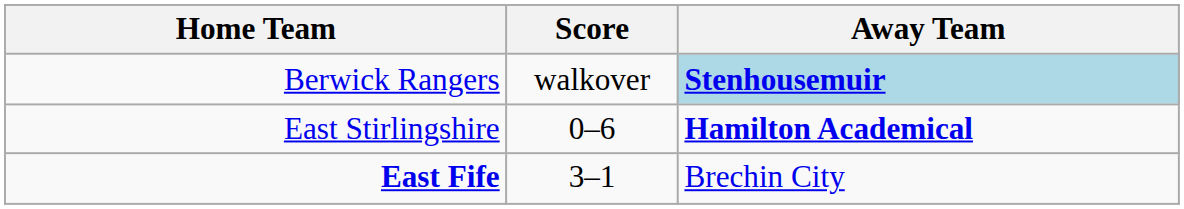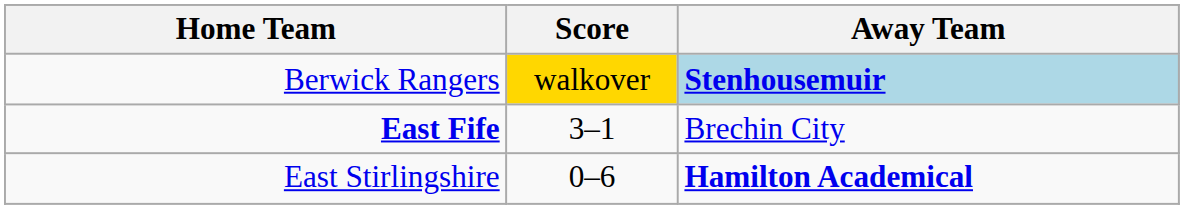 <table class="wikitable" style="border-collapse: collapse;">
 <tr>
 <th align="right" width="250">Home Team</th>
 <th align="center" width="80"> Score </th>
 <th align="left" width="250">Away Team</th>
 </tr>
 <tr>
 <td style="text-align: right;"><a href='#'>Berwick Rangers</a></td>
-<td style="text-align: center;">walkover</td>
+<td style="background: gold; text-align: center;">walkover</td>
 <td style="background: lightblue; text-align: left;"><strong><a href='#'>Stenhousemuir</a></strong></td>
+</tr>
+<tr>
+<td style="text-align: right;"><strong><a href='#'>East Fife</a></strong></td>
+<td style="text-align: center;">3–1</td>
+<td style="text-align: left;"><a href='#'>Brechin City</a></td>
 </tr>
 <tr>
 <td style="text-align: right;"><a href='#'>East Stirlingshire</a></td>
 <td style="text-align: center;">0–6</td>
 <td style="text-align: left;"><strong><a href='#'>Hamilton Academical</a></strong></td>
 </tr>
-<tr>
-<td style="text-align: right;"><strong><a href='#'>East Fife</a></strong></td>
-<td style="text-align: center;">3–1</td>
-<td style="text-align: left;"><a href='#'>Brechin City</a></td>
-</tr>
 </table>
